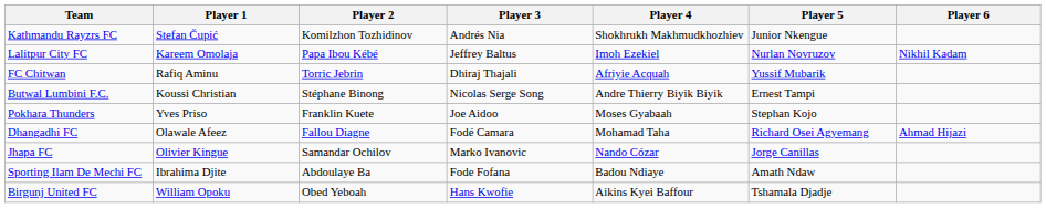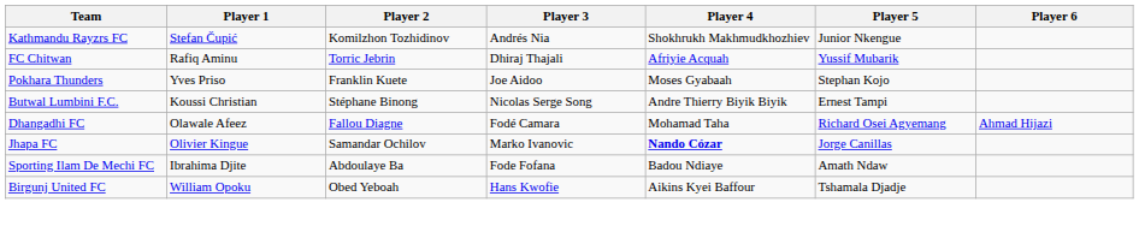 <table class="wikitable" style="font-size:90%;">
 <tr>
 <th scope=col width="200">Team</th>
 <th scope=col width="200">Player 1</th>
 <th scope=col width="200">Player 2</th>
 <th scope=col width="200">Player 3</th>
 <th scope=col width="200">Player 4</th>
 <th scope=col width="200">Player 5</th>
 <th scope=col width="200">Player 6</th>
 </tr>
 <tr>
 <td scope="row" style="text-align: left;"><a href='#'>Kathmandu Rayzrs FC</a></td>
 <td> <a href='#'>Stefan Čupić</a></td>
 <td> Komilzhon Tozhidinov</td>
 <td> Andrés Nia</td>
 <td> Shokhrukh Makhmudkhozhiev</td>
 <td> Junior Nkengue</td>
 <td></td>
 </tr>
 <tr>
-<td scope="row" style="text-align: left;"><a href='#'>Lalitpur City FC</a></td>
-<td> <a href='#'>Kareem Omolaja</a></td>
-<td> <a href='#'>Papa Ibou Kébé</a></td>
-<td> Jeffrey Baltus</td>
-<td> <a href='#'>Imoh Ezekiel</a></td>
-<td> <a href='#'>Nurlan Novruzov</a></td>
-<td> <a href='#'>Nikhil Kadam</a></td>
-</tr>
-<tr>
 <td><a href='#'>FC Chitwan</a></td>
 <td> Rafiq Aminu</td>
 <td> <a href='#'>Torric Jebrin</a></td>
 <td> Dhiraj Thajali</td>
 <td> <a href='#'>Afriyie Acquah</a></td>
 <td> <a href='#'>Yussif Mubarik</a></td>
 <td></td>
 </tr>
 <tr>
+<td><a href='#'>Pokhara Thunders</a></td>
+<td> Yves Priso</td>
+<td> Franklin Kuete</td>
+<td> Joe Aidoo</td>
+<td> Moses Gyabaah</td>
+<td> Stephan Kojo</td>
+<td></td>
+</tr>
+<tr>
 <td><a href='#'>Butwal Lumbini F.C.</a></td>
 <td> Koussi Christian</td>
 <td> Stéphane Binong</td>
 <td> Nicolas Serge Song</td>
 <td> Andre Thierry Biyik Biyik</td>
 <td> Ernest Tampi</td>
-<td></td>
-</tr>
-<tr>
-<td><a href='#'>Pokhara Thunders</a></td>
-<td> Yves Priso</td>
-<td> Franklin Kuete</td>
-<td> Joe Aidoo</td>
-<td> Moses Gyabaah</td>
-<td> Stephan Kojo</td>
 <td></td>
 </tr>
 <tr>
 <td><a href='#'>Dhangadhi FC</a></td>
 <td> Olawale Afeez</td>
 <td> <a href='#'>Fallou Diagne</a></td>
 <td> Fodé Camara</td>
 <td> Mohamad Taha</td>
 <td> <a href='#'>Richard Osei Agyemang</a></td>
 <td> <a href='#'>Ahmad Hijazi</a></td>
 </tr>
 <tr>
 <td><a href='#'>Jhapa FC</a></td>
 <td> <a href='#'>Olivier Kingue</a></td>
 <td> Samandar Ochilov</td>
 <td> Marko Ivanovic</td>
-<td> <a href='#'>Nando Cózar</a></td>
+<td><strong> <a href='#'>Nando Cózar</a></strong></td>
 <td> <a href='#'>Jorge Canillas</a></td>
 <td></td>
 </tr>
 <tr>
 <td><a href='#'>Sporting Ilam De Mechi FC</a></td>
 <td> Ibrahima Djite</td>
 <td> Abdoulaye Ba</td>
 <td> Fode Fofana</td>
 <td> Badou Ndiaye</td>
 <td> Amath Ndaw</td>
 <td></td>
 </tr>
 <tr>
 <td><a href='#'>Birgunj United FC</a></td>
 <td> <a href='#'>William Opoku</a></td>
 <td> Obed Yeboah</td>
 <td> <a href='#'>Hans Kwofie</a></td>
 <td> Aikins Kyei Baffour</td>
 <td> Tshamala Djadje</td>
 <td></td>
 </tr>
 </table>
